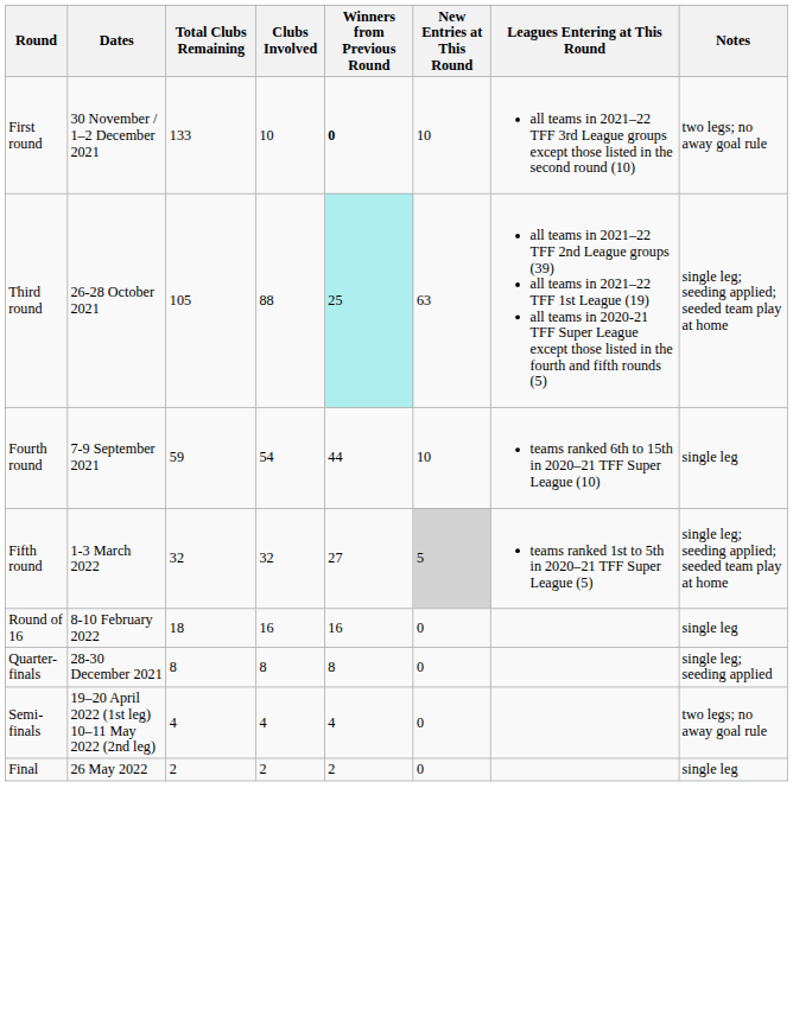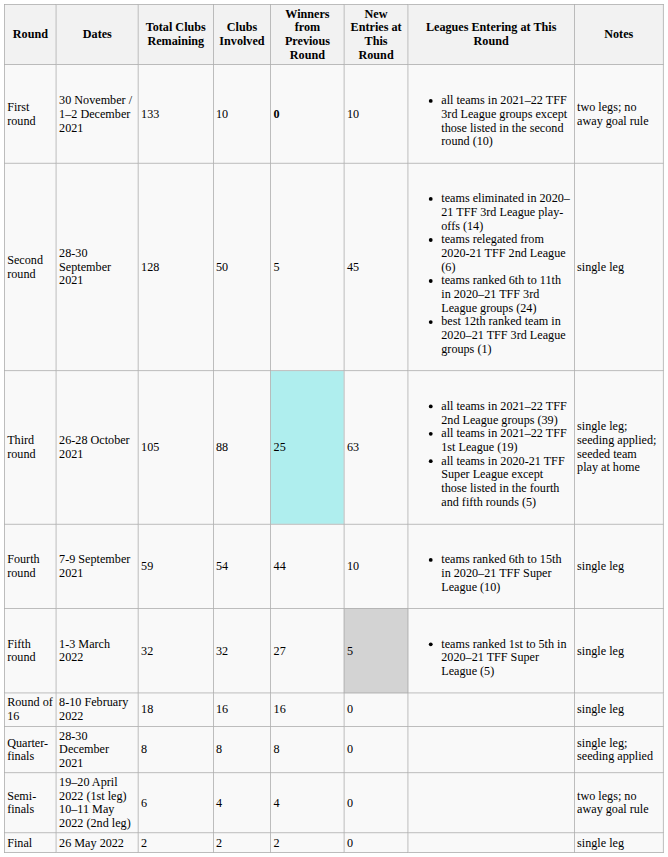 <table class="wikitable">
 <tr>
 <th>Round</th>
 <th>Dates</th>
 <th>Total Clubs Remaining</th>
 <th>Clubs Involved</th>
 <th>Winners from Previous Round</th>
 <th>New Entries at This Round</th>
 <th>Leagues Entering at This Round</th>
 <th>Notes</th>
 </tr>
 <tr>
 <td>First round</td>
 <td>30 November / 1–2 December 2021</td>
 <td>133</td>
 <td>10</td>
 <td><strong>0</strong></td>
 <td>10</td>
 <td><br><ul><li>all teams in 2021–22 TFF 3rd League groups except those listed in the second round (10)</li></ul></td>
 <td>two legs; no away goal rule</td>
+</tr>
+<tr>
+<td>Second round</td>
+<td>28-30 September 2021</td>
+<td>128</td>
+<td>50</td>
+<td>5</td>
+<td>45</td>
+<td><br><ul><li>teams eliminated in 2020–21 TFF 3rd League play-offs (14)</li><li>teams relegated from 2020-21 TFF 2nd League (6)</li><li>teams ranked 6th to 11th in 2020–21 TFF 3rd League groups (24)</li><li>best 12th ranked team in 2020–21 TFF 3rd League groups (1)</li></ul></td>
+<td>single leg</td>
 </tr>
 <tr>
 <td>Third round</td>
 <td>26-28 October 2021</td>
 <td>105</td>
 <td>88</td>
 <td style="background: paleturquoise;">25</td>
 <td>63</td>
 <td><br><ul><li>all teams in 2021–22 TFF 2nd League groups (39)</li><li>all teams in 2021–22 TFF 1st League (19)</li><li>all teams in 2020-21 TFF Super League except those listed in the fourth and fifth rounds (5)</li></ul></td>
 <td>single leg; seeding applied; seeded team play at home</td>
 </tr>
 <tr>
 <td>Fourth round</td>
 <td>7-9 September 2021</td>
 <td>59</td>
 <td>54</td>
 <td>44</td>
 <td>10</td>
 <td><br><ul><li>teams ranked 6th to 15th in 2020–21 TFF Super League (10)</li></ul></td>
 <td>single leg</td>
 </tr>
 <tr>
 <td>Fifth round</td>
 <td>1-3 March 2022</td>
 <td>32</td>
 <td>32</td>
 <td>27</td>
 <td style="background: lightgrey;">5</td>
 <td><br><ul><li>teams ranked 1st to 5th in 2020–21 TFF Super League (5)</li></ul></td>
-<td>single leg; seeding applied; seeded team play at home</td>
+<td>single leg</td>
 </tr>
 <tr>
 <td>Round of 16</td>
 <td>8-10 February 2022</td>
 <td>18</td>
 <td>16</td>
 <td>16</td>
 <td>0</td>
 <td></td>
 <td>single leg</td>
 </tr>
 <tr>
 <td>Quarter-finals</td>
 <td>28-30 December 2021</td>
 <td>8</td>
 <td>8</td>
 <td>8</td>
 <td>0</td>
 <td></td>
 <td>single leg; seeding applied</td>
 </tr>
 <tr>
 <td>Semi-finals</td>
 <td>19–20 April 2022 (1st leg) <br> 10–11 May 2022 (2nd leg)</td>
-<td>4</td>
+<td>6</td>
 <td>4</td>
 <td>4</td>
 <td>0</td>
 <td></td>
 <td>two legs; no away goal rule</td>
 </tr>
 <tr>
 <td>Final</td>
 <td>26 May 2022</td>
 <td>2</td>
 <td>2</td>
 <td>2</td>
 <td>0</td>
 <td></td>
 <td>single leg</td>
 </tr>
 </table>
